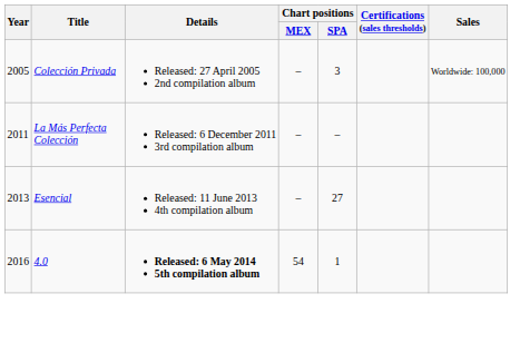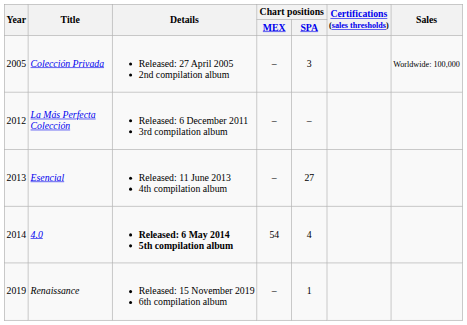 <table class="wikitable">
 <tr>
 <th rowspan="2">Year</th>
 <th rowspan="2" width="130">Title</th>
 <th rowspan="2">Details</th>
 <th colspan="2">Chart positions</th>
 <th rowspan="2"><a href='#'>Certifications</a><br><small>(<a href='#'>sales thresholds</a>)</small></th>
 <th rowspan="2">Sales</th>
 </tr>
 <tr>
 <th rowspan="1" colspan="1" width="50"><a href='#'>MEX</a></th>
 <th rowspan="1" colspan="1" width="50"><a href='#'>SPA</a></th>
 </tr>
 <tr>
 <td>2005</td>
 <td><em><a href='#'>Colección Privada</a></em></td>
 <td><br><ul><li>Released: 27 April 2005</li><li>2nd compilation album</li></ul></td>
 <td align="center">–</td>
 <td align="center">3</td>
 <td></td>
 <td><small>Worldwide: 100,000</small></td>
 </tr>
 <tr>
-<td>2011</td>
+<td>2012</td>
 <td><em><a href='#'>La Más Perfecta Colección</a></em></td>
 <td><br><ul><li>Released: 6 December 2011</li><li>3rd compilation album</li></ul></td>
 <td align="center">–</td>
 <td align="center">–</td>
 <td></td>
 <td></td>
 </tr>
 <tr>
 <td>2013</td>
 <td><em><a href='#'>Esencial</a></em></td>
 <td><br><ul><li>Released: 11 June 2013</li><li>4th compilation album</li></ul></td>
 <td align="center">–</td>
 <td align="center">27</td>
 <td></td>
 <td></td>
 </tr>
 <tr>
-<td>2016</td>
+<td>2014</td>
 <td><em><a href='#'>4.0</a></em></td>
 <td><strong><br><ul><li>Released: 6 May 2014</li><li>5th compilation album</li></ul></strong></td>
 <td align="center">54</td>
-<td align="center">1</td>
+<td align="center">4</td>
+<td></td>
+<td></td>
+</tr>
+<tr>
+<td>2019</td>
+<td><em>Renaissance</em></td>
+<td><br><ul><li>Released: 15 November 2019</li><li>6th compilation album</li></ul></td>
+<td align="center">–</td>
+<td align="center">1<br></td>
 <td></td>
 <td></td>
 </tr>
 </table>
